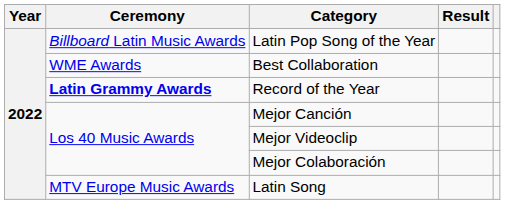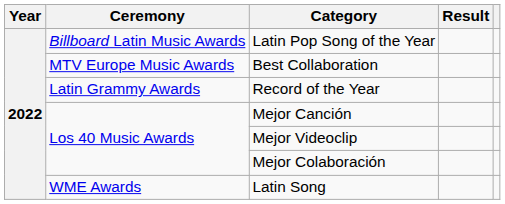 <table class="wikitable plainrowheaders">
 <tr>
 <th scope="col">Year</th>
 <th scope="col">Ceremony</th>
 <th scope="col">Category</th>
 <th scope="col">Result</th>
 <th scope="col"></th>
 </tr>
 <tr>
 <th rowspan="7">2022</th>
 <td><a href='#'><em>Billboard</em> Latin Music Awards</a></td>
 <td>Latin Pop Song of the Year</td>
 <td></td>
 <td style="text-align:center;"></td>
 </tr>
 <tr>
-<td><a href='#'>WME Awards</a></td>
+<td><a href='#'>MTV Europe Music Awards</a></td>
 <td>Best Collaboration</td>
 <td></td>
 <td style="text-align:center;"></td>
 </tr>
 <tr>
-<td><strong><a href='#'>Latin Grammy Awards</a></strong></td>
+<td><a href='#'>Latin Grammy Awards</a></td>
 <td>Record of the Year</td>
 <td></td>
 <td style="text-align:center;"></td>
 </tr>
 <tr>
 <td rowspan="3"><a href='#'>Los 40 Music Awards</a></td>
 <td>Mejor Canción</td>
 <td></td>
 <td style="text-align:center;"></td>
 </tr>
 <tr>
 <td>Mejor Videoclip</td>
 <td></td>
 <td style="text-align:center;"></td>
 </tr>
 <tr>
 <td>Mejor Colaboración</td>
 <td></td>
 <td style="text-align:center;"></td>
 </tr>
 <tr>
-<td><a href='#'>MTV Europe Music Awards</a></td>
+<td><a href='#'>WME Awards</a></td>
 <td>Latin Song</td>
 <td></td>
 <td style="text-align:center;"></td>
 </tr>
 </table>
